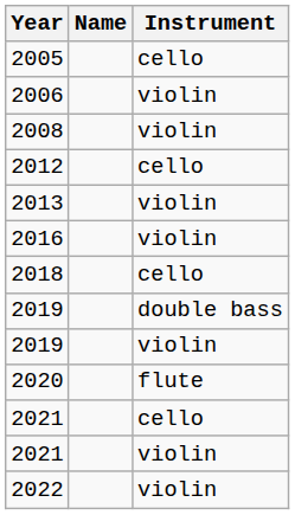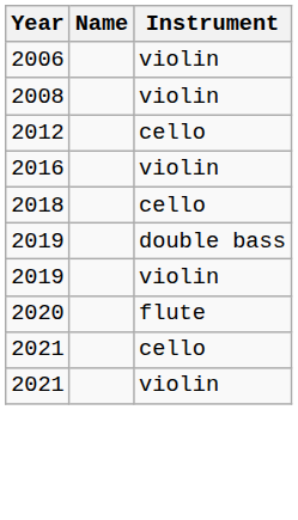 <table class="wikitable sortable">
 <tr>
 <th>Year</th>
 <th>Name</th>
 <th>Instrument</th>
-</tr>
-<tr>
-<td>2005</td>
-<td></td>
-<td>cello</td>
 </tr>
 <tr>
 <td>2006</td>
 <td></td>
 <td>violin</td>
 </tr>
 <tr>
 <td>2008</td>
 <td></td>
 <td>violin</td>
 </tr>
 <tr>
 <td>2012</td>
 <td></td>
 <td>cello</td>
-</tr>
-<tr>
-<td>2013</td>
-<td></td>
-<td>violin</td>
 </tr>
 <tr>
 <td>2016</td>
 <td></td>
 <td>violin</td>
 </tr>
 <tr>
 <td>2018</td>
 <td></td>
 <td>cello</td>
 </tr>
 <tr>
 <td>2019</td>
 <td></td>
 <td>double bass</td>
 </tr>
 <tr>
 <td>2019</td>
 <td></td>
 <td>violin</td>
 </tr>
 <tr>
 <td>2020</td>
 <td></td>
 <td>flute</td>
 </tr>
 <tr>
 <td>2021</td>
 <td></td>
 <td>cello</td>
 </tr>
 <tr>
 <td>2021</td>
 <td></td>
 <td>violin</td>
 </tr>
-<tr>
-<td>2022</td>
-<td></td>
-<td>violin</td>
-</tr>
 </table>
